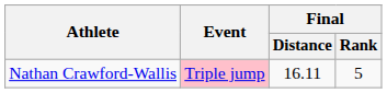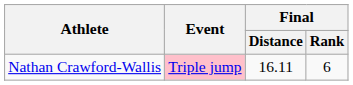 <table class="wikitable" style="font-size:90%; text-align:center">
 <tr>
 <th rowspan=2>Athlete</th>
 <th rowspan=2>Event</th>
 <th colspan=2>Final</th>
 </tr>
 <tr style="font-size:95%">
 <th>Distance</th>
 <th>Rank</th>
 </tr>
 <tr>
 <td align=left><a href='#'>Nathan Crawford-Wallis</a></td>
 <td align=left rowspan=1 style="background: pink;"><a href='#'>Triple jump</a></td>
 <td>16.11</td>
-<td>5</td>
+<td>6</td>
 </tr>
 </table>
